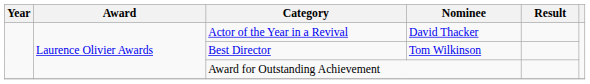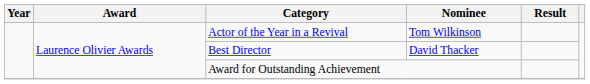 <table class="wikitable" width="90%">
 <tr>
 <th width="5%">Year</th>
 <th width="30%">Award</th>
 <th width="35%">Category</th>
 <th width="20%">Nominee</th>
 <th width="10%">Result</th>
 <th class=unsortable></th>
 </tr>
 <tr>
 <td rowspan=3></td>
 <td rowspan=3><a href='#'>Laurence Olivier Awards</a></td>
 <td><a href='#'>Actor of the Year in a Revival</a></td>
-<td><a href='#'>David Thacker</a></td>
+<td><a href='#'>Tom Wilkinson</a></td>
 <td></td>
 <td rowspan=3></td>
 </tr>
 <tr>
 <td><a href='#'>Best Director</a></td>
-<td><a href='#'>Tom Wilkinson</a></td>
+<td><a href='#'>David Thacker</a></td>
 <td></td>
 </tr>
 <tr>
 <td colspan=2>Award for Outstanding Achievement</td>
 <td></td>
 </tr>
 <tr>
 </tr>
 </table>
